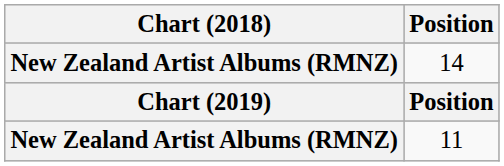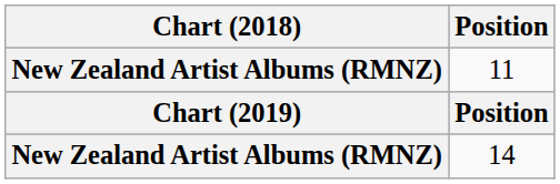 <table class="wikitable sortable plainrowheaders">
 <tr>
 <th>Chart (2018)</th>
 <th>Position</th>
 </tr>
 <tr>
 <th scope="row">New Zealand Artist Albums (RMNZ)</th>
-<td style="text-align:center;">14</td>
+<td style="text-align:center;">11</td>
 </tr>
 <tr>
 <th>Chart (2019)</th>
 <th>Position</th>
 </tr>
 <tr>
 <th scope="row">New Zealand Artist Albums (RMNZ)</th>
-<td style="text-align:center;">11</td>
+<td style="text-align:center;">14</td>
 </tr>
 </table>
